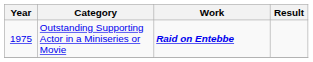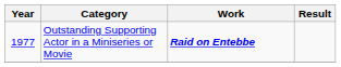 <table class="wikitable" width="75%" cellpadding="4" style="font-size: 95%">
 <tr>
 <th width="10%">Year</th>
 <th width="35%">Category</th>
 <th width="35%">Work</th>
 <th width="10%">Result</th>
 </tr>
 <tr>
-<td style="text-align:center;"><a href='#'>1975</a></td>
+<td style="text-align:center;"><a href='#'>1977</a></td>
 <td><a href='#'>Outstanding Supporting Actor in a Miniseries or Movie</a></td>
 <td><strong><em><a href='#'>Raid on Entebbe</a></em></strong></td>
 <td></td>
 </tr>
 <tr>
 </tr>
 </table>
